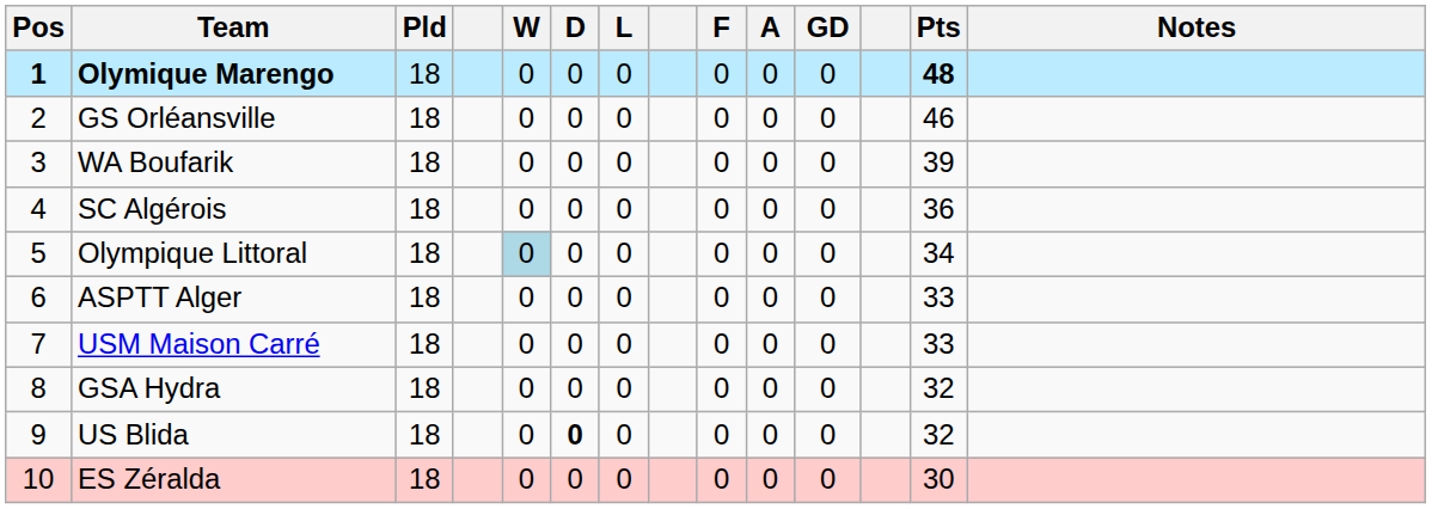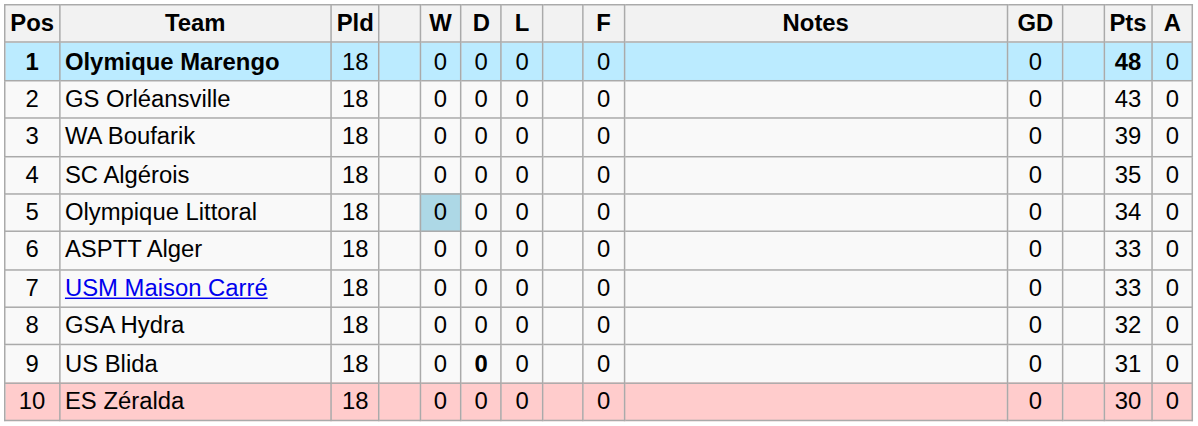 <table class="wikitable" style="text-align: center;">
 <tr>
 <th width=20>Pos</th>
 <th width=175>Team</th>
 <th width=20>Pld</th>
 <th width=20></th>
 <th width=20>W</th>
 <th width=20>D</th>
 <th width=20>L</th>
 <th width=20></th>
 <th width=20>F</th>
-<th width=20>A</th>
+<th width=250>Notes</th>
 <th width=30>GD</th>
 <th width=20></th>
 <th width=20>Pts</th>
-<th width=250>Notes</th>
+<th width=20>A</th>
 </tr>
 <tr style="background:#BBEBFF;">
 <td><strong>1</strong></td>
 <td align=left><strong>Olymique Marengo</strong></td>
 <td>18</td>
 <td></td>
 <td>0</td>
 <td>0</td>
 <td>0</td>
 <td></td>
 <td>0</td>
-<td>0</td>
+<td></td>
 <td>0</td>
 <td></td>
 <td><strong>48</strong></td>
-<td></td>
+<td>0</td>
 </tr>
 <tr>
 <td>2</td>
 <td align=left>GS Orléansville</td>
 <td>18</td>
 <td></td>
 <td>0</td>
 <td>0</td>
 <td>0</td>
 <td></td>
 <td>0</td>
-<td>0</td>
+<td></td>
 <td>0</td>
 <td></td>
-<td>46</td>
-<td></td>
+<td>43</td>
+<td>0</td>
 </tr>
 <tr>
 <td>3</td>
 <td align=left>WA Boufarik</td>
 <td>18</td>
 <td></td>
 <td>0</td>
 <td>0</td>
 <td>0</td>
 <td></td>
 <td>0</td>
-<td>0</td>
+<td></td>
 <td>0</td>
 <td></td>
 <td>39</td>
-<td></td>
+<td>0</td>
 </tr>
 <tr>
 <td>4</td>
 <td align=left>SC Algérois</td>
 <td>18</td>
 <td></td>
 <td>0</td>
 <td>0</td>
 <td>0</td>
 <td></td>
 <td>0</td>
-<td>0</td>
+<td></td>
 <td>0</td>
 <td></td>
-<td>36</td>
-<td></td>
+<td>35</td>
+<td>0</td>
 </tr>
 <tr>
 <td>5</td>
 <td align=left>Olympique Littoral</td>
 <td>18</td>
 <td></td>
 <td style="background: lightblue;">0</td>
 <td>0</td>
 <td>0</td>
 <td></td>
 <td>0</td>
-<td>0</td>
+<td></td>
 <td>0</td>
 <td></td>
 <td>34</td>
-<td></td>
+<td>0</td>
 </tr>
 <tr>
 <td>6</td>
 <td align=left>ASPTT Alger</td>
 <td>18</td>
 <td></td>
 <td>0</td>
 <td>0</td>
 <td>0</td>
 <td></td>
 <td>0</td>
-<td>0</td>
+<td></td>
 <td>0</td>
 <td></td>
 <td>33</td>
-<td></td>
+<td>0</td>
 </tr>
 <tr>
 <td>7</td>
 <td align=left><a href='#'>USM Maison Carré</a></td>
 <td>18</td>
 <td></td>
 <td>0</td>
 <td>0</td>
 <td>0</td>
 <td></td>
 <td>0</td>
-<td>0</td>
+<td></td>
 <td>0</td>
 <td></td>
 <td>33</td>
-<td></td>
+<td>0</td>
 </tr>
 <tr>
 <td>8</td>
 <td align=left>GSA Hydra</td>
 <td>18</td>
 <td></td>
 <td>0</td>
 <td>0</td>
 <td>0</td>
 <td></td>
 <td>0</td>
-<td>0</td>
+<td></td>
 <td>0</td>
 <td></td>
 <td>32</td>
-<td></td>
+<td>0</td>
 </tr>
 <tr>
 <td>9</td>
 <td align=left>US Blida</td>
 <td>18</td>
 <td></td>
 <td>0</td>
 <td><strong>0</strong></td>
 <td>0</td>
 <td></td>
 <td>0</td>
-<td>0</td>
+<td></td>
 <td>0</td>
 <td></td>
-<td>32</td>
-<td></td>
+<td>31</td>
+<td>0</td>
 </tr>
 <tr style="background:#FFCCCC;">
 <td>10</td>
 <td align=left>ES Zéralda</td>
 <td>18</td>
 <td></td>
 <td>0</td>
 <td>0</td>
 <td>0</td>
 <td></td>
 <td>0</td>
-<td>0</td>
+<td></td>
 <td>0</td>
 <td></td>
 <td>30</td>
-<td></td>
+<td>0</td>
 </tr>
 </table>
